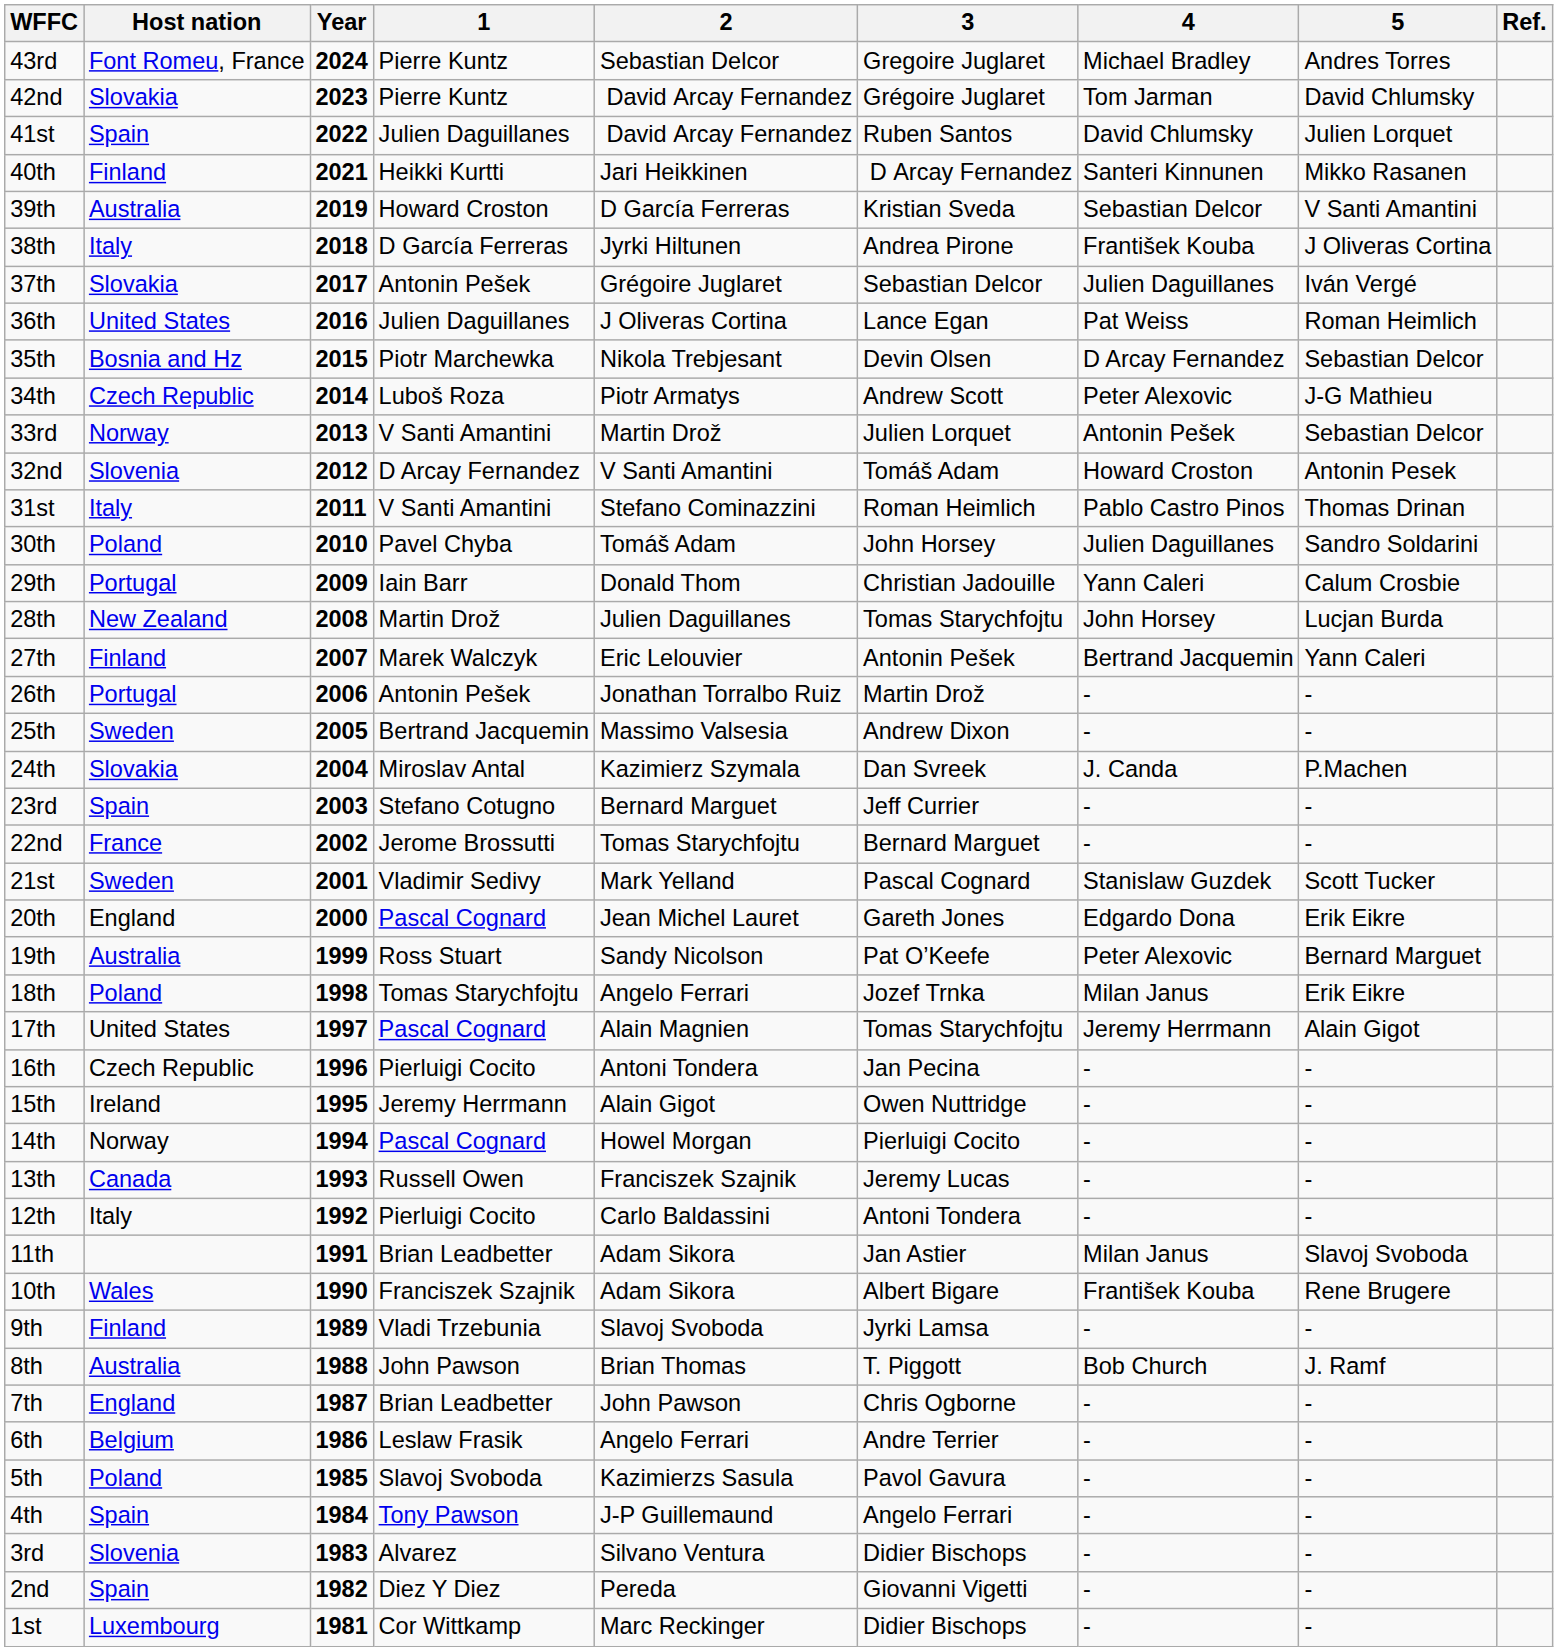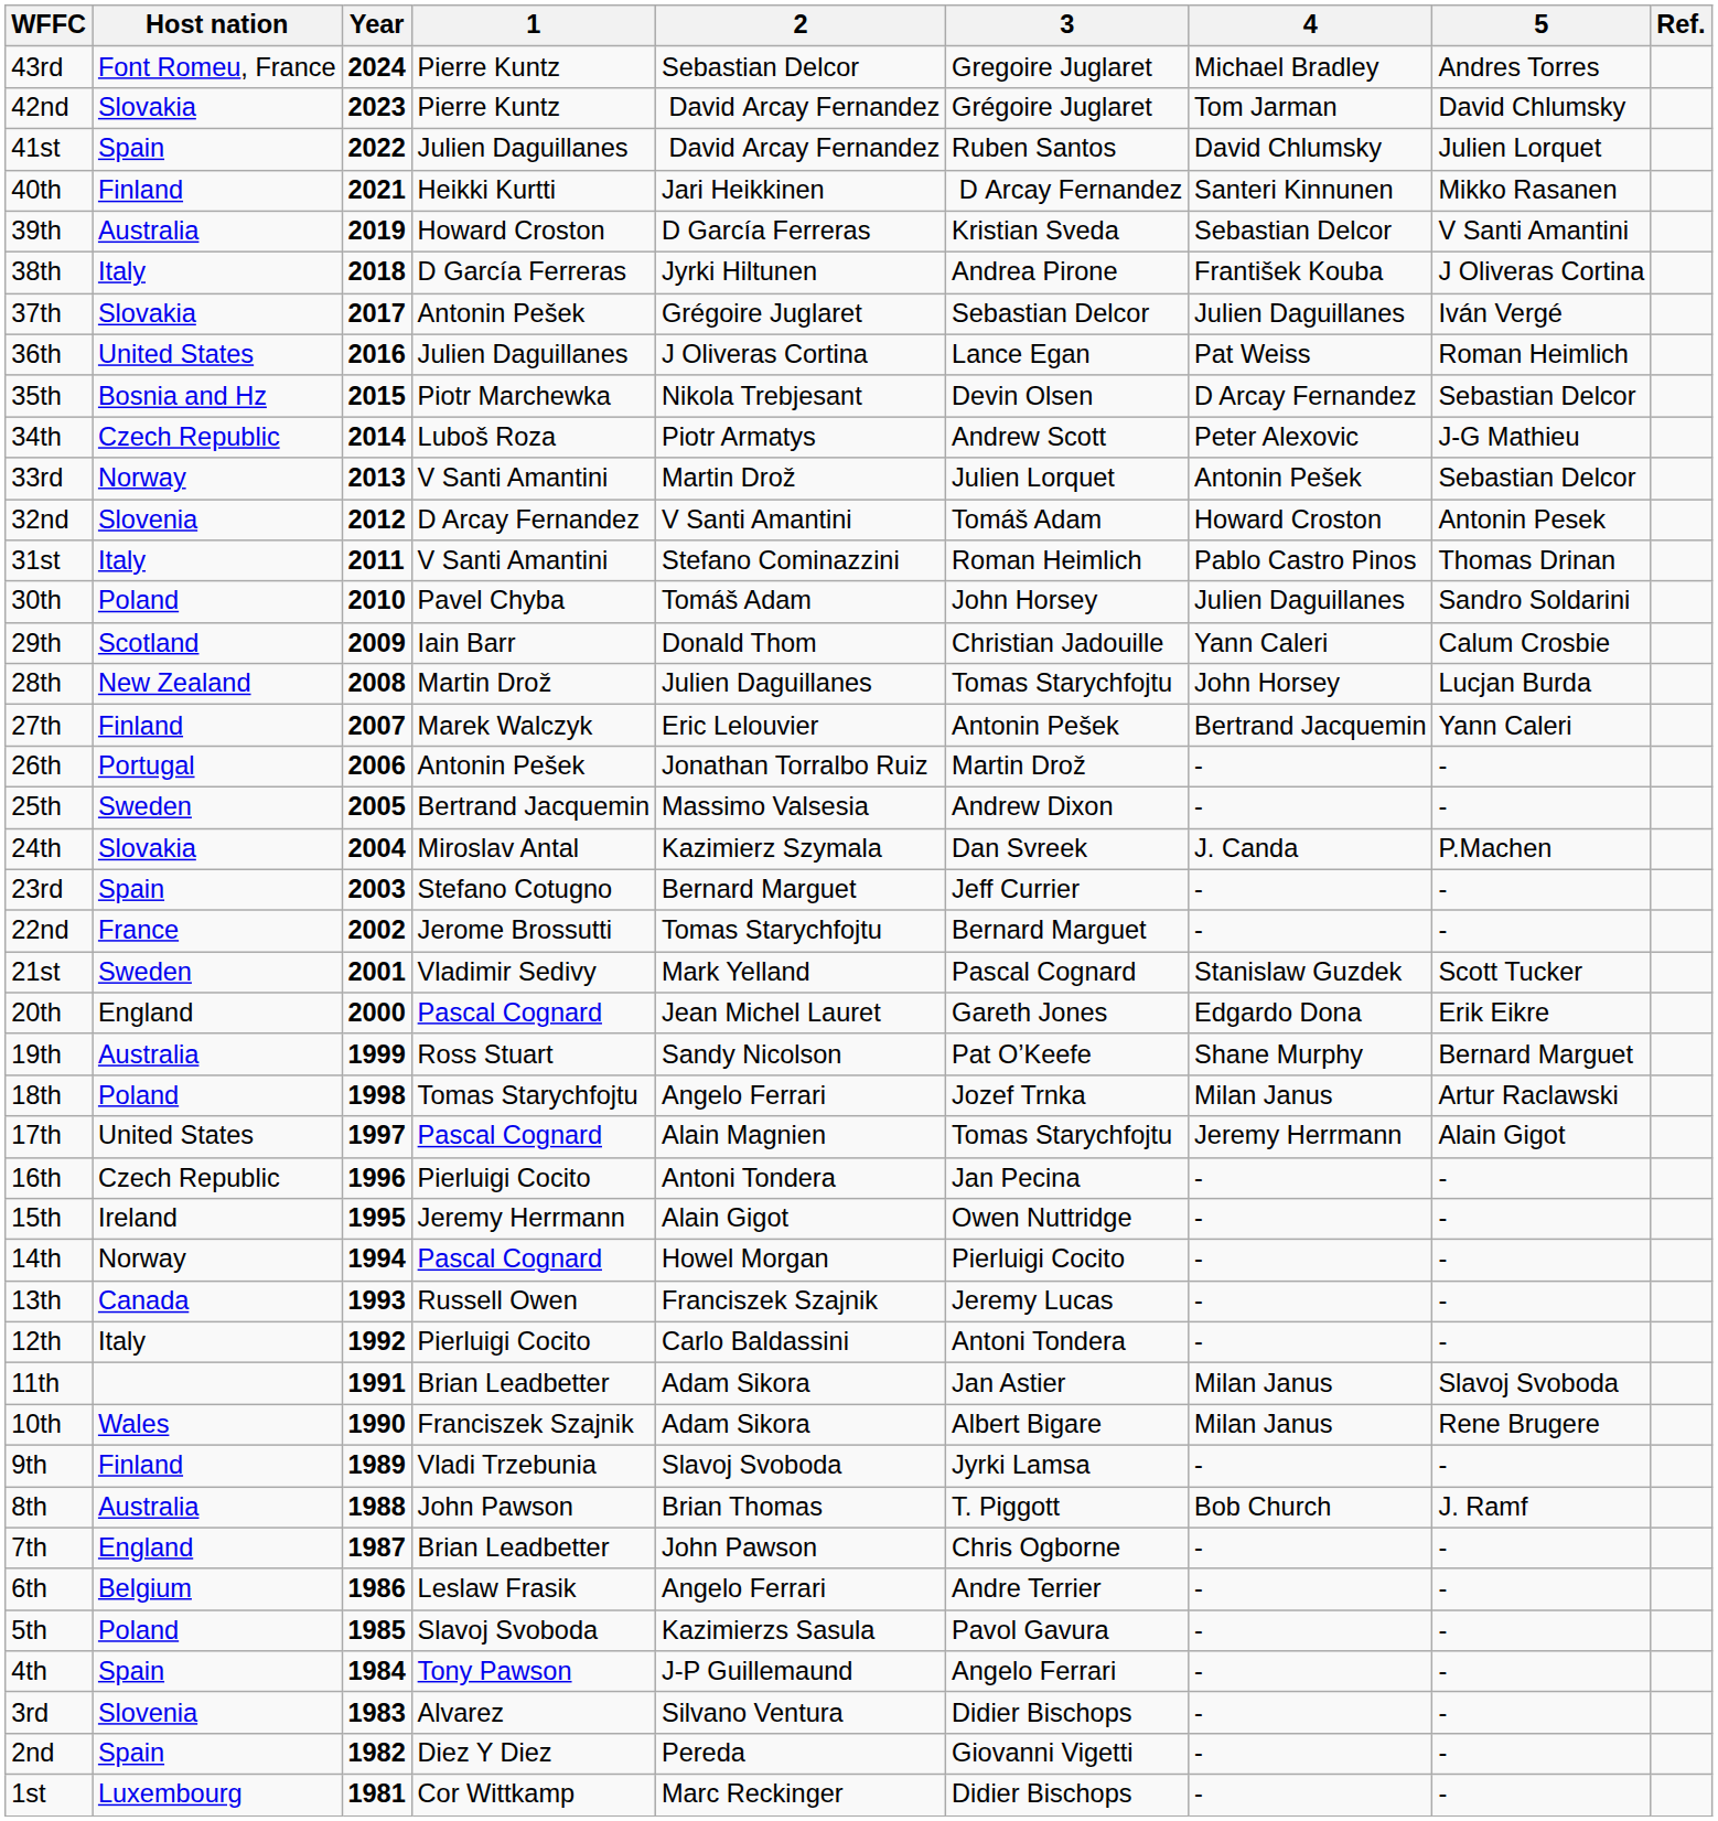 <table class="wikitable">
 <tr>
 <th>WFFC</th>
 <th>Host nation</th>
 <th>Year</th>
 <th>1</th>
 <th>2</th>
 <th>3</th>
 <th>4</th>
 <th>5</th>
 <th>Ref.</th>
 </tr>
 <tr>
 <td>43rd</td>
 <td> <a href='#'>Font Romeu</a>, France</td>
 <td><strong>2024</strong></td>
 <td> Pierre Kuntz</td>
 <td> Sebastian Delcor</td>
 <td> Gregoire Juglaret</td>
 <td> Michael Bradley</td>
 <td> Andres Torres</td>
 <td></td>
 </tr>
 <tr>
 <td>42nd</td>
 <td> <a href='#'>Slovakia</a></td>
 <td><strong>2023</strong></td>
 <td> Pierre Kuntz</td>
 <td> David Arcay Fernandez</td>
 <td> Grégoire Juglaret</td>
 <td> Tom Jarman</td>
 <td> David Chlumsky</td>
 <td></td>
 </tr>
 <tr>
 <td>41st</td>
 <td> <a href='#'>Spain</a></td>
 <td><strong>2022</strong></td>
 <td> Julien Daguillanes</td>
 <td> David Arcay Fernandez</td>
 <td> Ruben Santos</td>
 <td> David Chlumsky</td>
 <td> Julien Lorquet</td>
 <td></td>
 </tr>
 <tr>
 <td>40th</td>
 <td> <a href='#'>Finland</a></td>
 <td><strong>2021</strong></td>
 <td> Heikki Kurtti</td>
 <td> Jari Heikkinen</td>
 <td> D Arcay Fernandez</td>
 <td> Santeri Kinnunen</td>
 <td> Mikko Rasanen</td>
 <td></td>
 </tr>
 <tr>
 <td>39th</td>
 <td> <a href='#'>Australia</a></td>
 <td><strong>2019</strong></td>
 <td> Howard Croston</td>
 <td> D García Ferreras</td>
 <td> Kristian Sveda</td>
 <td> Sebastian Delcor</td>
 <td> V Santi Amantini</td>
 <td></td>
 </tr>
 <tr>
 <td>38th</td>
 <td> <a href='#'>Italy</a></td>
 <td><strong>2018</strong></td>
 <td> D García Ferreras</td>
 <td> Jyrki Hiltunen</td>
 <td> Andrea Pirone</td>
 <td> František Kouba</td>
 <td> J Oliveras Cortina</td>
 <td></td>
 </tr>
 <tr>
 <td>37th</td>
 <td> <a href='#'>Slovakia</a></td>
 <td><strong>2017</strong></td>
 <td> Antonin Pešek</td>
 <td> Grégoire Juglaret</td>
 <td> Sebastian Delcor</td>
 <td> Julien Daguillanes</td>
 <td> Iván Vergé</td>
 <td></td>
 </tr>
 <tr>
 <td>36th</td>
 <td> <a href='#'>United States</a></td>
 <td><strong>2016</strong></td>
 <td> Julien Daguillanes</td>
 <td> J Oliveras Cortina</td>
 <td> Lance Egan</td>
 <td> Pat Weiss</td>
 <td>  Roman Heimlich</td>
 <td></td>
 </tr>
 <tr>
 <td>35th</td>
 <td><a href='#'>Bosnia and Hz</a></td>
 <td><strong>2015</strong></td>
 <td> Piotr Marchewka</td>
 <td> Nikola Trebjesant</td>
 <td> Devin Olsen</td>
 <td> D Arcay Fernandez</td>
 <td> Sebastian Delcor</td>
 <td></td>
 </tr>
 <tr>
 <td>34th</td>
 <td><a href='#'>Czech Republic</a></td>
 <td><strong>2014</strong></td>
 <td> Luboš  Roza</td>
 <td> Piotr Armatys</td>
 <td> Andrew Scott</td>
 <td> Peter Alexovic</td>
 <td> J-G Mathieu</td>
 <td></td>
 </tr>
 <tr>
 <td>33rd</td>
 <td><a href='#'>Norway</a></td>
 <td><strong>2013</strong></td>
 <td> V Santi Amantini</td>
 <td>Martin Drož</td>
 <td> Julien Lorquet</td>
 <td> Antonin Pešek</td>
 <td> Sebastian Delcor</td>
 <td></td>
 </tr>
 <tr>
 <td>32nd</td>
 <td><a href='#'>Slovenia</a></td>
 <td><strong>2012</strong></td>
 <td> D Arcay Fernandez</td>
 <td> V Santi Amantini</td>
 <td> Tomáš Adam</td>
 <td> Howard Croston</td>
 <td> Antonin Pesek</td>
 <td></td>
 </tr>
 <tr>
 <td>31st</td>
 <td><a href='#'>Italy</a></td>
 <td><strong>2011</strong></td>
 <td> V Santi Amantini</td>
 <td> Stefano Cominazzini</td>
 <td> Roman Heimlich</td>
 <td> Pablo Castro Pinos</td>
 <td> Thomas Drinan</td>
 <td></td>
 </tr>
 <tr>
 <td>30th</td>
 <td><a href='#'>Poland</a></td>
 <td><strong>2010</strong></td>
 <td> Pavel Chyba</td>
 <td>  Tomáš Adam</td>
 <td> John Horsey</td>
 <td> Julien Daguillanes</td>
 <td> Sandro Soldarini</td>
 <td></td>
 </tr>
 <tr>
 <td>29th</td>
-<td><a href='#'>Portugal</a></td>
+<td><a href='#'>Scotland</a></td>
 <td><strong>2009</strong></td>
 <td> Iain Barr </td>
 <td> Donald Thom</td>
 <td> Christian Jadouille</td>
 <td> Yann Caleri</td>
 <td> Calum Crosbie</td>
 <td></td>
 </tr>
 <tr>
 <td>28th</td>
 <td><a href='#'>New Zealand</a></td>
 <td><strong>2008</strong></td>
 <td> Martin Drož</td>
 <td>  Julien Daguillanes</td>
 <td> Tomas Starychfojtu</td>
 <td> John Horsey</td>
 <td> Lucjan Burda</td>
 <td></td>
 </tr>
 <tr>
 <td>27th</td>
 <td><a href='#'>Finland</a></td>
 <td><strong>2007</strong></td>
 <td> Marek Walczyk</td>
 <td>  Eric Lelouvier</td>
 <td> Antonin Pešek</td>
 <td>Bertrand Jacquemin</td>
 <td> Yann Caleri</td>
 <td><br></td>
 </tr>
 <tr>
 <td>26th</td>
 <td><a href='#'>Portugal</a></td>
 <td><strong>2006</strong></td>
 <td> Antonin Pešek</td>
 <td>  Jonathan Torralbo Ruiz</td>
 <td> Martin Drož</td>
 <td>-</td>
 <td>-</td>
 <td></td>
 </tr>
 <tr>
 <td>25th</td>
 <td><a href='#'>Sweden</a></td>
 <td><strong>2005</strong></td>
 <td> Bertrand Jacquemin</td>
 <td>  Massimo Valsesia</td>
 <td> Andrew Dixon</td>
 <td>-</td>
 <td>-</td>
 <td></td>
 </tr>
 <tr>
 <td>24th</td>
 <td><a href='#'>Slovakia</a></td>
 <td><strong>2004</strong></td>
 <td> Miroslav Antal</td>
 <td> Kazimierz Szymala</td>
 <td> Dan Svreek</td>
 <td> J. Canda</td>
 <td> P.Machen</td>
 <td></td>
 </tr>
 <tr>
 <td>23rd</td>
 <td><a href='#'>Spain</a></td>
 <td><strong>2003</strong></td>
 <td> Stefano Cotugno</td>
 <td> Bernard Marguet</td>
 <td> Jeff Currier</td>
 <td>-</td>
 <td>-</td>
 <td></td>
 </tr>
 <tr>
 <td>22nd</td>
 <td><a href='#'>France</a></td>
 <td><strong>2002</strong></td>
 <td> Jerome Brossutti </td>
 <td> Tomas Starychfojtu </td>
 <td> Bernard Marguet</td>
 <td>-</td>
 <td>-</td>
 <td></td>
 </tr>
 <tr>
 <td>21st</td>
 <td><a href='#'>Sweden</a></td>
 <td><strong>2001</strong></td>
 <td> Vladimir Sedivy</td>
 <td>  Mark Yelland</td>
 <td> Pascal Cognard</td>
 <td> Stanislaw Guzdek</td>
 <td> Scott Tucker</td>
 <td></td>
 </tr>
 <tr>
 <td>20th</td>
 <td> England</td>
 <td><strong>2000</strong></td>
 <td> <a href='#'>Pascal Cognard</a></td>
 <td> Jean Michel Lauret</td>
 <td> Gareth Jones</td>
 <td> Edgardo Dona</td>
 <td> Erik Eikre</td>
 <td></td>
 </tr>
 <tr>
 <td>19th</td>
 <td> <a href='#'>Australia</a></td>
 <td><strong>1999</strong></td>
 <td> Ross Stuart</td>
 <td> Sandy Nicolson</td>
 <td> Pat O’Keefe</td>
-<td> Peter Alexovic</td>
+<td> Shane Murphy</td>
 <td> Bernard Marguet</td>
 <td></td>
 </tr>
 <tr>
 <td>18th</td>
 <td><a href='#'>Poland</a></td>
 <td><strong>1998</strong></td>
 <td> Tomas Starychfojtu</td>
 <td>  Angelo Ferrari</td>
 <td> Jozef Trnka</td>
 <td> Milan Janus</td>
-<td> Erik Eikre</td>
+<td> Artur Raclawski</td>
 <td></td>
 </tr>
 <tr>
 <td>17th</td>
 <td> United States</td>
 <td><strong>1997</strong></td>
 <td> <a href='#'>Pascal Cognard</a></td>
 <td> Alain Magnien</td>
 <td> Tomas Starychfojtu</td>
 <td> Jeremy Herrmann</td>
 <td> Alain Gigot</td>
 <td></td>
 </tr>
 <tr>
 <td>16th</td>
 <td> Czech Republic</td>
 <td><strong>1996</strong></td>
 <td> Pierluigi Cocito </td>
 <td> Antoni Tondera</td>
 <td> Jan Pecina</td>
 <td>-</td>
 <td>-</td>
 <td></td>
 </tr>
 <tr>
 <td>15th</td>
 <td> Ireland</td>
 <td><strong>1995</strong></td>
 <td> Jeremy Herrmann</td>
 <td> Alain Gigot</td>
 <td> Owen Nuttridge</td>
 <td>-</td>
 <td>-</td>
 <td></td>
 </tr>
 <tr>
 <td>14th</td>
 <td> Norway</td>
 <td><strong>1994</strong></td>
 <td> <a href='#'>Pascal Cognard</a></td>
 <td> Howel Morgan</td>
 <td> Pierluigi Cocito</td>
 <td>-</td>
 <td>-</td>
 <td></td>
 </tr>
 <tr>
 <td>13th</td>
 <td> <a href='#'>Canada</a></td>
 <td><strong>1993</strong></td>
 <td> Russell Owen</td>
 <td> Franciszek Szajnik</td>
 <td> Jeremy Lucas</td>
 <td>-</td>
 <td>-</td>
 <td></td>
 </tr>
 <tr>
 <td>12th</td>
 <td> Italy</td>
 <td><strong>1992</strong></td>
 <td> Pierluigi Cocito </td>
 <td> Carlo Baldassini</td>
 <td> Antoni Tondera</td>
 <td>-</td>
 <td>-</td>
 <td></td>
 </tr>
 <tr>
 <td>11th</td>
 <td></td>
 <td><strong>1991</strong></td>
 <td> Brian Leadbetter</td>
 <td> Adam Sikora</td>
 <td> Jan Astier</td>
 <td> Milan Janus</td>
 <td> Slavoj Svoboda</td>
 <td></td>
 </tr>
 <tr>
 <td>10th</td>
 <td> <a href='#'>Wales</a></td>
 <td><strong>1990</strong></td>
 <td> Franciszek Szajnik</td>
 <td> Adam Sikora</td>
 <td> Albert Bigare</td>
-<td> František Kouba</td>
+<td> Milan Janus</td>
 <td> Rene Brugere</td>
 <td></td>
 </tr>
 <tr>
 <td>9th</td>
 <td> <a href='#'>Finland</a></td>
 <td><strong>1989</strong></td>
 <td> Vladi Trzebunia</td>
 <td> Slavoj Svoboda</td>
 <td> Jyrki Lamsa</td>
 <td>-</td>
 <td>-</td>
 <td></td>
 </tr>
 <tr>
 <td>8th</td>
 <td> <a href='#'>Australia</a></td>
 <td><strong>1988</strong></td>
 <td> John Pawson</td>
 <td> Brian Thomas</td>
 <td> T. Piggott</td>
 <td> Bob Church</td>
 <td>  J. Ramf</td>
 <td></td>
 </tr>
 <tr>
 <td>7th</td>
 <td> <a href='#'>England</a></td>
 <td><strong>1987</strong></td>
 <td> Brian Leadbetter</td>
 <td> John Pawson</td>
 <td> Chris Ogborne</td>
 <td>-</td>
 <td>-</td>
 <td></td>
 </tr>
 <tr>
 <td>6th</td>
 <td> <a href='#'>Belgium</a></td>
 <td><strong>1986</strong></td>
 <td> Leslaw Frasik</td>
 <td> Angelo Ferrari</td>
 <td> Andre Terrier</td>
 <td>-</td>
 <td>-</td>
 <td></td>
 </tr>
 <tr>
 <td>5th</td>
 <td> <a href='#'>Poland</a></td>
 <td><strong>1985</strong></td>
 <td> Slavoj Svoboda</td>
 <td> Kazimierzs Sasula</td>
 <td> Pavol Gavura</td>
 <td>-</td>
 <td>-</td>
 <td></td>
 </tr>
 <tr>
 <td>4th</td>
 <td> <a href='#'>Spain</a></td>
 <td><strong>1984</strong></td>
 <td> <a href='#'>Tony Pawson</a></td>
 <td>J-P Guillemaund</td>
 <td> Angelo Ferrari</td>
 <td>-</td>
 <td>-</td>
 <td></td>
 </tr>
 <tr>
 <td>3rd</td>
 <td><a href='#'>Slovenia</a></td>
 <td><strong>1983</strong></td>
 <td> Alvarez</td>
 <td> Silvano Ventura</td>
 <td> Didier Bischops</td>
 <td>-</td>
 <td>-</td>
 <td></td>
 </tr>
 <tr>
 <td>2nd</td>
 <td> <a href='#'>Spain</a></td>
 <td><strong>1982</strong></td>
 <td> Diez Y Diez</td>
 <td> Pereda</td>
 <td> Giovanni Vigetti</td>
 <td>-</td>
 <td>-</td>
 <td></td>
 </tr>
 <tr>
 <td>1st</td>
 <td> <a href='#'>Luxembourg</a></td>
 <td><strong>1981</strong></td>
 <td> Cor Wittkamp</td>
 <td> Marc Reckinger</td>
 <td> Didier Bischops</td>
 <td>-</td>
 <td>-</td>
 <td></td>
 </tr>
 </table>
